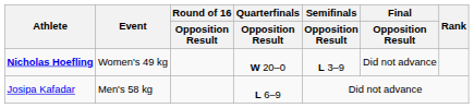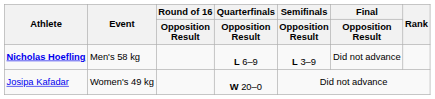 <table class="wikitable" style="font-size:90%">
 <tr>
 <th rowspan="2">Athlete</th>
 <th rowspan="2">Event</th>
 <th>Round of 16</th>
 <th>Quarterfinals</th>
 <th>Semifinals</th>
 <th>Final</th>
 <th rowspan="2">Rank</th>
 </tr>
 <tr>
 <th>Opposition<br>Result</th>
 <th>Opposition<br>Result</th>
 <th>Opposition<br>Result</th>
 <th>Opposition<br>Result</th>
 </tr>
 <tr align=center>
 <td align=left><strong><a href='#'>Nicholas Hoefling</a></strong></td>
-<td align=left>Women's 49 kg</td>
+<td align=left>Men's 58 kg</td>
 <td></td>
-<td><br><strong>W</strong> 20–0</td>
+<td><br><strong>L</strong> 6–9</td>
 <td><br><strong>L</strong> 3–9</td>
 <td colspan= style="background: paleturquoise;">Did not advance</td>
 <td></td>
 </tr>
 <tr align=center>
 <td align=left><a href='#'>Josipa Kafadar</a></td>
-<td align=left>Men's 58 kg</td>
+<td align=left>Women's 49 kg</td>
 <td></td>
-<td><br><strong>L</strong> 6–9</td>
+<td><br><strong>W</strong> 20–0</td>
 <td colspan=3>Did not advance</td>
 </tr>
 </table>
